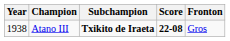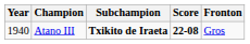 <table class="wikitable">
 <tr>
 <th>Year</th>
 <th>Champion</th>
 <th>Subchampion</th>
 <th>Score</th>
 <th>Fronton</th>
 </tr>
 <tr>
-<td>1938</td>
+<td>1940</td>
 <td><a href='#'>Atano III</a></td>
 <td><strong>Txikito de Iraeta</strong></td>
 <td><strong>22-08</strong></td>
 <td><a href='#'>Gros</a></td>
 </tr>
 </table>
